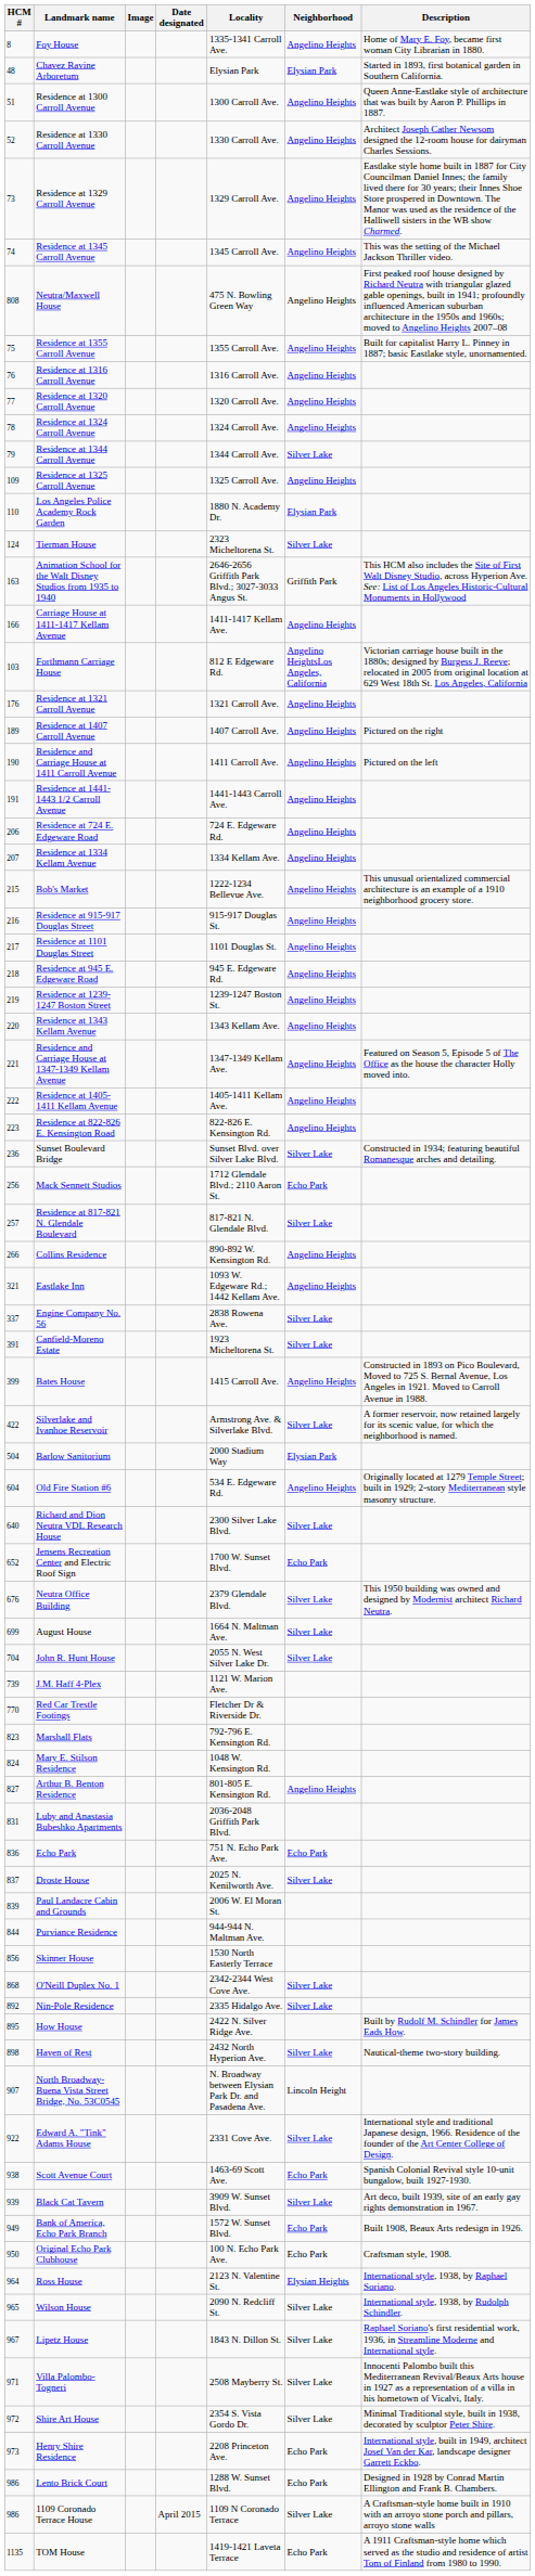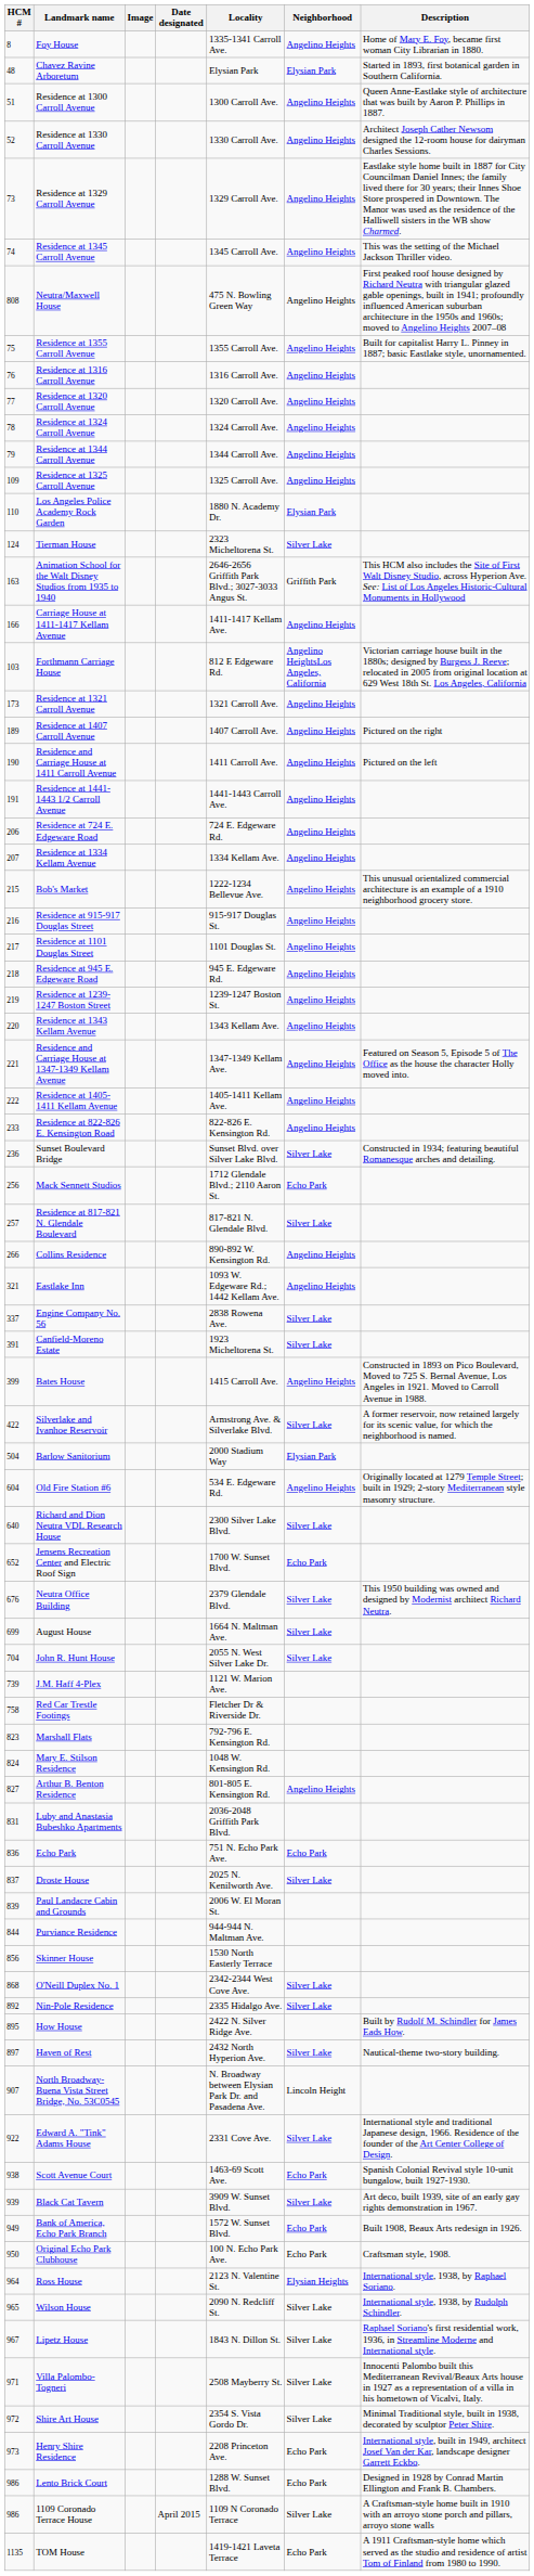 <table class="wikitable sortable" style="width:98%">
 <tr>
 <th class="unsortable" ><strong>HCM #</strong></th>
 <th><strong>Landmark name</strong></th>
 <th class="unsortable" ><strong>Image</strong></th>
 <th><strong>Date designated</strong></th>
 <th><strong>Locality</strong></th>
 <th><strong>Neighborhood</strong></th>
 <th class="unsortable" ><strong>Description</strong></th>
 </tr>
 <tr>
 <td><small>8</small></td>
 <td><a href='#'>Foy House</a></td>
 <td></td>
 <td></td>
 <td>1335-1341 Carroll Ave.<br><small></small></td>
 <td><a href='#'>Angelino Heights</a></td>
 <td>Home of <a href='#'>Mary E. Foy</a>, became first woman City Librarian in 1880.</td>
 </tr>
 <tr>
 <td><small>48</small></td>
 <td><a href='#'>Chavez Ravine Arboretum</a></td>
 <td></td>
 <td></td>
 <td>Elysian Park</td>
 <td><a href='#'>Elysian Park</a></td>
 <td>Started in 1893, first botanical garden in Southern California.</td>
 </tr>
 <tr>
 <td><small>51</small></td>
 <td>Residence at 1300 <a href='#'>Carroll Avenue</a></td>
 <td></td>
 <td></td>
 <td>1300 Carroll Ave.<br><small></small></td>
 <td><a href='#'>Angelino Heights</a></td>
 <td>Queen Anne-Eastlake style of architecture that was built by Aaron P. Phillips in 1887.</td>
 </tr>
 <tr>
 <td><small>52</small></td>
 <td>Residence at 1330 <a href='#'>Carroll Avenue</a></td>
 <td></td>
 <td></td>
 <td>1330 Carroll Ave.<br><small></small></td>
 <td><a href='#'>Angelino Heights</a></td>
 <td>Architect <a href='#'>Joseph Cather Newsom</a> designed the 12-room house for dairyman Charles Sessions.</td>
 </tr>
 <tr>
 <td><small>73</small></td>
 <td>Residence at 1329 <a href='#'>Carroll Avenue</a></td>
 <td></td>
 <td></td>
 <td>1329 Carroll Ave.</td>
 <td><a href='#'>Angelino Heights</a></td>
 <td>Eastlake style home built in 1887 for City Councilman Daniel Innes; the family lived there for 30 years; their Innes Shoe Store prospered in Downtown. The Manor was used as the residence of the Halliwell sisters in the WB show <em><a href='#'>Charmed</a></em>.</td>
 </tr>
 <tr>
 <td><small>74</small></td>
 <td><a href='#'>Residence at 1345 Carroll Avenue</a></td>
 <td></td>
 <td></td>
 <td>1345 Carroll Ave.<br><small></small></td>
 <td><a href='#'>Angelino Heights</a></td>
 <td>This was the setting of the Michael Jackson Thriller video.</td>
 </tr>
 <tr>
 <td><small>808</small></td>
 <td><a href='#'>Neutra/Maxwell House</a></td>
 <td></td>
 <td></td>
 <td>475 N. Bowling Green Way<br><small></small></td>
 <td>Angelino Heights</td>
 <td>First peaked roof house designed by <a href='#'>Richard Neutra</a> with triangular glazed gable openings, built in 1941; profoundly influenced American suburban architecture in the 1950s and 1960s; moved to <a href='#'>Angelino Heights</a> 2007–08</td>
 </tr>
 <tr>
 <td><small>75</small></td>
 <td><a href='#'>Residence at 1355 Carroll Avenue</a></td>
 <td></td>
 <td></td>
 <td>1355 Carroll Ave.<br><small></small></td>
 <td><a href='#'>Angelino Heights</a></td>
 <td>Built for capitalist Harry L. Pinney in 1887; basic Eastlake style, unornamented.</td>
 </tr>
 <tr>
 <td><small>76</small></td>
 <td><a href='#'>Residence at 1316 Carroll Avenue</a></td>
 <td></td>
 <td></td>
 <td>1316 Carroll Ave.<br><small></small></td>
 <td><a href='#'>Angelino Heights</a></td>
 <td></td>
 </tr>
 <tr>
 <td><small>77</small></td>
 <td><a href='#'>Residence at 1320 Carroll Avenue</a></td>
 <td></td>
 <td></td>
 <td>1320 Carroll Ave.<br><small></small></td>
 <td><a href='#'>Angelino Heights</a></td>
 <td></td>
 </tr>
 <tr>
 <td><small>78</small></td>
 <td><a href='#'>Residence at 1324 Carroll Avenue</a></td>
 <td></td>
 <td></td>
 <td>1324 Carroll Ave.<br><small></small></td>
 <td><a href='#'>Angelino Heights</a></td>
 <td></td>
 </tr>
 <tr>
 <td><small>79</small></td>
 <td><a href='#'>Residence at 1344 Carroll Avenue</a></td>
 <td></td>
 <td></td>
 <td>1344 Carroll Ave.<br><small></small></td>
-<td><a href='#'>Silver Lake</a></td>
+<td><a href='#'>Angelino Heights</a></td>
 <td></td>
 </tr>
 <tr>
 <td><small>109</small></td>
 <td><a href='#'>Residence at 1325 Carroll Avenue</a></td>
 <td></td>
 <td></td>
 <td>1325 Carroll Ave.<br><small></small></td>
 <td><a href='#'>Angelino Heights</a></td>
 <td></td>
 </tr>
 <tr>
 <td><small>110</small></td>
 <td><a href='#'>Los Angeles Police Academy Rock Garden</a></td>
 <td></td>
 <td></td>
 <td>1880 N. Academy Dr.<br><small></small></td>
 <td><a href='#'>Elysian Park</a></td>
 <td></td>
 </tr>
 <tr>
 <td><small>124</small></td>
 <td><a href='#'>Tierman House</a></td>
 <td></td>
 <td></td>
 <td>2323 Micheltorena St.<br><small></small></td>
 <td><a href='#'>Silver Lake</a></td>
 <td></td>
 </tr>
 <tr>
 <td><small>163</small></td>
 <td><a href='#'>Animation School for the Walt Disney Studios from 1935 to 1940</a></td>
 <td></td>
 <td></td>
 <td>2646-2656 Griffith Park Blvd.; 3027-3033 Angus St.<br><small></small></td>
 <td>Griffith Park</td>
 <td>This HCM also includes the <a href='#'>Site of First Walt Disney Studio</a>, across Hyperion Ave. <em>See:</em> <a href='#'>List of Los Angeles Historic-Cultural Monuments in Hollywood</a></td>
 </tr>
 <tr>
 <td><small>166</small></td>
 <td><a href='#'>Carriage House at 1411-1417 Kellam Avenue</a></td>
 <td></td>
 <td></td>
 <td>1411-1417 Kellam Ave.<br><small></small></td>
 <td><a href='#'>Angelino Heights</a></td>
 </tr>
 <tr>
 <td><small>103</small></td>
 <td><a href='#'>Forthmann Carriage House</a></td>
 <td></td>
 <td></td>
 <td>812 E Edgeware Rd.<br><small></small></td>
 <td><a href='#'>Angelino Heights</a><a href='#'>Los Angeles, California</a></td>
 <td>Victorian carriage house built in the 1880s; designed by <a href='#'>Burgess J. Reeve</a>; relocated in 2005 from original location at 629 West 18th St. <a href='#'>Los Angeles, California</a></td>
 </tr>
 <tr>
-<td><small>176</small></td>
+<td><small>173</small></td>
 <td><a href='#'>Residence at 1321 Carroll Avenue</a></td>
 <td></td>
 <td></td>
 <td>1321 Carroll Ave.<br><small></small></td>
 <td><a href='#'>Angelino Heights</a></td>
 <td></td>
 </tr>
 <tr>
 <td><small>189</small></td>
 <td><a href='#'>Residence at 1407 Carroll Avenue</a></td>
 <td></td>
 <td></td>
 <td>1407 Carroll Ave.<br><small></small></td>
 <td><a href='#'>Angelino Heights</a></td>
 <td>Pictured on the right</td>
 </tr>
 <tr>
 <td><small>190</small></td>
 <td><a href='#'>Residence and Carriage House at 1411 Carroll Avenue</a></td>
 <td></td>
 <td></td>
 <td>1411 Carroll Ave.<br><small></small></td>
 <td><a href='#'>Angelino Heights</a></td>
 <td>Pictured on the left</td>
 </tr>
 <tr>
 <td><small>191</small></td>
 <td><a href='#'>Residence at 1441-1443 1/2 Carroll Avenue</a></td>
 <td></td>
 <td></td>
 <td>1441-1443 Carroll Ave.<br><small></small></td>
 <td><a href='#'>Angelino Heights</a></td>
 <td></td>
 </tr>
 <tr>
 <td><small>206</small></td>
 <td><a href='#'>Residence at 724 E. Edgeware Road</a></td>
 <td></td>
 <td></td>
 <td>724 E. Edgeware Rd.<br><small></small></td>
 <td><a href='#'>Angelino Heights</a></td>
 <td></td>
 </tr>
 <tr>
 <td><small>207</small></td>
 <td><a href='#'>Residence at 1334 Kellam Avenue</a></td>
 <td></td>
 <td></td>
 <td>1334 Kellam Ave.<br><small></small></td>
 <td><a href='#'>Angelino Heights</a></td>
 <td></td>
 </tr>
 <tr>
 <td><small>215</small></td>
 <td><a href='#'>Bob's Market</a></td>
 <td></td>
 <td></td>
 <td>1222-1234 Bellevue Ave.<br><small></small></td>
 <td><a href='#'>Angelino Heights</a></td>
 <td>This unusual orientalized commercial architecture is an example of a 1910 neighborhood grocery store.</td>
 </tr>
 <tr>
 <td><small>216</small></td>
 <td><a href='#'>Residence at 915-917 Douglas Street</a></td>
 <td></td>
 <td></td>
 <td>915-917 Douglas St.<br><small></small></td>
 <td><a href='#'>Angelino Heights</a></td>
 <td></td>
 </tr>
 <tr>
 <td><small>217</small></td>
 <td><a href='#'>Residence at 1101 Douglas Street</a></td>
 <td></td>
 <td></td>
 <td>1101 Douglas St.<br><small></small></td>
 <td><a href='#'>Angelino Heights</a></td>
 <td></td>
 </tr>
 <tr>
 <td><small>218</small></td>
 <td><a href='#'>Residence at 945 E. Edgeware Road</a></td>
 <td></td>
 <td></td>
 <td>945 E. Edgeware Rd.<br><small></small></td>
 <td><a href='#'>Angelino Heights</a></td>
 <td></td>
 </tr>
 <tr>
 <td><small>219</small></td>
 <td><a href='#'>Residence at 1239-1247 Boston Street</a></td>
 <td></td>
 <td></td>
 <td>1239-1247 Boston St.<br><small></small></td>
 <td><a href='#'>Angelino Heights</a></td>
 <td></td>
 </tr>
 <tr>
 <td><small>220</small></td>
 <td><a href='#'>Residence at 1343 Kellam Avenue</a></td>
 <td></td>
 <td></td>
 <td>1343 Kellam Ave.<br><small></small></td>
 <td><a href='#'>Angelino Heights</a></td>
 <td></td>
 </tr>
 <tr>
 <td><small>221</small></td>
 <td><a href='#'>Residence and Carriage House at 1347-1349 Kellam Avenue</a></td>
 <td></td>
 <td></td>
 <td>1347-1349 Kellam Ave.<br><small></small></td>
 <td><a href='#'>Angelino Heights</a></td>
 <td>Featured on Season 5, Episode 5 of <a href='#'>The Office</a> as the house the character Holly moved into.</td>
 </tr>
 <tr>
 <td><small>222</small></td>
 <td><a href='#'>Residence at 1405-1411 Kellam Avenue</a></td>
 <td></td>
 <td></td>
 <td>1405-1411 Kellam Ave.<br><small></small></td>
 <td><a href='#'>Angelino Heights</a></td>
 <td></td>
 </tr>
 <tr>
-<td><small>223</small></td>
+<td><small>233</small></td>
 <td><a href='#'>Residence at 822-826 E. Kensington Road</a></td>
 <td></td>
 <td></td>
 <td>822-826 E. Kensington Rd.<br><small></small></td>
 <td><a href='#'>Angelino Heights</a></td>
 <td></td>
 </tr>
 <tr>
 <td><small>236</small></td>
 <td>Sunset Boulevard Bridge</td>
 <td></td>
 <td></td>
 <td>Sunset Blvd. over Silver Lake Blvd.</td>
 <td><a href='#'>Silver Lake</a></td>
 <td>Constructed in 1934; featuring beautiful <a href='#'>Romanesque</a> arches and detailing.</td>
 </tr>
 <tr>
 <td><small>256</small></td>
 <td><a href='#'>Mack Sennett Studios</a></td>
 <td></td>
 <td></td>
 <td>1712 Glendale Blvd.; 2110 Aaron St.<br><small></small></td>
 <td><a href='#'>Echo Park</a></td>
 <td></td>
 </tr>
 <tr>
 <td><small>257</small></td>
 <td><a href='#'>Residence at 817-821 N. Glendale Boulevard</a></td>
 <td></td>
 <td></td>
 <td>817-821 N. Glendale Blvd.<br><small></small></td>
 <td><a href='#'>Silver Lake</a></td>
 <td></td>
 </tr>
 <tr>
 <td><small>266</small></td>
 <td><a href='#'>Collins Residence</a></td>
 <td></td>
 <td></td>
 <td>890-892 W. Kensington Rd.<br><small></small></td>
 <td><a href='#'>Angelino Heights</a></td>
 <td></td>
 </tr>
 <tr>
 <td><small>321</small></td>
 <td><a href='#'>Eastlake Inn</a></td>
 <td></td>
 <td></td>
 <td>1093 W. Edgeware Rd.; 1442 Kellam Ave.<br><small></small></td>
 <td><a href='#'>Angelino Heights</a></td>
 <td></td>
 </tr>
 <tr>
 <td><small>337</small></td>
 <td><a href='#'>Engine Company No. 56</a></td>
 <td></td>
 <td></td>
 <td>2838 Rowena Ave.<br><small></small></td>
 <td><a href='#'>Silver Lake</a></td>
 <td></td>
 </tr>
 <tr>
 <td><small>391</small></td>
 <td><a href='#'>Canfield-Moreno Estate</a></td>
 <td></td>
 <td></td>
 <td>1923 Micheltorena St.<br><small></small></td>
 <td><a href='#'>Silver Lake</a></td>
 <td></td>
 </tr>
 <tr>
 <td><small>399</small></td>
 <td><a href='#'>Bates House</a></td>
 <td></td>
 <td></td>
 <td>1415 Carroll Ave.<br><small></small></td>
 <td><a href='#'>Angelino Heights</a></td>
 <td>Constructed in 1893 on Pico Boulevard, Moved to 725 S. Bernal Avenue, Los Angeles in 1921. Moved to Carroll Avenue in 1988.</td>
 </tr>
 <tr>
 <td><small>422</small></td>
 <td><a href='#'>Silverlake and Ivanhoe Reservoir</a></td>
 <td></td>
 <td></td>
 <td>Armstrong Ave. & Silverlake Blvd.<br><small></small></td>
 <td><a href='#'>Silver Lake</a></td>
 <td>A former reservoir, now retained largely for its scenic value, for which the neighborhood is named.</td>
 </tr>
 <tr>
 <td><small>504</small></td>
 <td><a href='#'>Barlow Sanitorium</a></td>
 <td></td>
 <td></td>
 <td>2000 Stadium Way<br><small></small></td>
 <td><a href='#'>Elysian Park</a></td>
 <td></td>
 </tr>
 <tr>
 <td><small>604</small></td>
 <td><a href='#'>Old Fire Station #6</a></td>
 <td></td>
 <td></td>
 <td>534 E. Edgeware Rd.<br><small></small></td>
 <td><a href='#'>Angelino Heights</a></td>
 <td>Originally located at 1279 <a href='#'>Temple Street</a>; built in 1929; 2-story <a href='#'>Mediterranean</a> style masonry structure.</td>
 </tr>
 <tr>
 <td><small>640</small></td>
 <td><a href='#'>Richard and Dion Neutra VDL Research House</a></td>
 <td></td>
 <td></td>
 <td>2300 Silver Lake Blvd.<br><small></small></td>
 <td><a href='#'>Silver Lake</a></td>
 <td></td>
 </tr>
 <tr>
 <td><small>652</small></td>
 <td><a href='#'>Jensens Recreation Center</a> and Electric Roof Sign</td>
 <td></td>
 <td></td>
 <td>1700 W. Sunset Blvd.<br><small></small></td>
 <td><a href='#'>Echo Park</a></td>
 <td></td>
 </tr>
 <tr>
 <td><small>676</small></td>
 <td><a href='#'>Neutra Office Building</a></td>
 <td></td>
 <td></td>
 <td>2379 Glendale Blvd.<br><small></small></td>
 <td><a href='#'>Silver Lake</a></td>
 <td>This 1950 building was owned and designed by <a href='#'>Modernist</a> architect <a href='#'>Richard Neutra</a>.</td>
 </tr>
 <tr>
 <td><small>699</small></td>
 <td>August House</td>
 <td></td>
 <td></td>
 <td>1664 N. Maltman Ave.<br><small></small></td>
 <td><a href='#'>Silver Lake</a></td>
 <td></td>
 </tr>
 <tr>
 <td><small>704</small></td>
 <td><a href='#'>John R. Hunt House</a></td>
 <td></td>
 <td></td>
 <td>2055 N. West Silver Lake Dr.<br><small></small></td>
 <td><a href='#'>Silver Lake</a></td>
 <td></td>
 </tr>
 <tr>
 <td><small>739</small></td>
 <td><a href='#'>J.M. Haff 4-Plex</a></td>
 <td></td>
 <td></td>
 <td>1121 W. Marion Ave.<br><small></small></td>
 <td></td>
 <td></td>
 </tr>
 <tr>
-<td><small>770</small></td>
+<td><small>758</small></td>
 <td><a href='#'>Red Car Trestle Footings</a></td>
 <td></td>
 <td></td>
 <td>Fletcher Dr & Riverside Dr.</td>
 <td></td>
 <td></td>
 </tr>
 <tr>
 <td><small>823</small></td>
 <td><a href='#'>Marshall Flats</a></td>
 <td></td>
 <td></td>
 <td>792-796 E. Kensington Rd.<br><small></small></td>
 <td></td>
 <td></td>
 </tr>
 <tr>
 <td><small>824</small></td>
 <td><a href='#'>Mary E. Stilson Residence</a></td>
 <td></td>
 <td></td>
 <td>1048 W. Kensington Rd.<br><small></small></td>
 <td></td>
 <td></td>
 </tr>
 <tr>
 <td><small>827</small></td>
 <td><a href='#'>Arthur B. Benton Residence</a></td>
 <td></td>
 <td></td>
 <td>801-805 E. Kensington Rd.<br><small></small></td>
 <td><a href='#'>Angelino Heights</a></td>
 <td></td>
 </tr>
 <tr>
 <td><small>831</small></td>
 <td><a href='#'>Luby and Anastasia Bubeshko Apartments</a></td>
 <td></td>
 <td></td>
 <td>2036-2048 Griffith Park Blvd.<br><small></small></td>
 <td></td>
 <td></td>
 </tr>
 <tr>
 <td><small>836</small></td>
 <td><a href='#'>Echo Park</a></td>
 <td></td>
 <td></td>
 <td>751 N. Echo Park Ave.<br><small></small></td>
 <td><a href='#'>Echo Park</a></td>
 <td></td>
 </tr>
 <tr>
 <td><small>837</small></td>
 <td><a href='#'>Droste House</a></td>
 <td></td>
 <td></td>
 <td>2025 N. Kenilworth Ave.<br><small></small></td>
 <td><a href='#'>Silver Lake</a></td>
 <td></td>
 </tr>
 <tr>
 <td><small>839</small></td>
 <td><a href='#'>Paul Landacre Cabin and Grounds</a></td>
 <td></td>
 <td></td>
 <td>2006 W. El Moran St.<br><small></small></td>
 <td></td>
 <td></td>
 </tr>
 <tr>
 <td><small>844</small></td>
 <td><a href='#'>Purviance Residence</a></td>
 <td></td>
 <td></td>
 <td>944-944 N. Maltman Ave.<br><small></small></td>
 <td></td>
 <td></td>
 </tr>
 <tr>
 <td><small>856</small></td>
 <td><a href='#'>Skinner House</a></td>
 <td></td>
 <td></td>
 <td>1530 North Easterly Terrace<br><small></small></td>
 <td></td>
 <td></td>
 </tr>
 <tr>
 <td><small>868</small></td>
 <td><a href='#'>O'Neill Duplex No. 1</a></td>
 <td></td>
 <td></td>
 <td>2342-2344 West Cove Ave.<br><small></small></td>
 <td><a href='#'>Silver Lake</a></td>
 <td></td>
 </tr>
 <tr>
 <td><small>892</small></td>
 <td><a href='#'>Nin-Pole Residence</a></td>
 <td></td>
 <td></td>
 <td>2335 Hidalgo Ave.<br><small></small></td>
 <td><a href='#'>Silver Lake</a></td>
 <td></td>
 </tr>
 <tr>
 <td><small>895</small></td>
 <td><a href='#'>How House</a></td>
 <td></td>
 <td></td>
 <td>2422 N. Silver Ridge Ave.<br><small></small></td>
 <td></td>
 <td>Built by <a href='#'>Rudolf M. Schindler</a> for <a href='#'>James Eads How</a>.</td>
 </tr>
 <tr>
-<td><small>898</small></td>
+<td><small>897</small></td>
 <td><a href='#'>Haven of Rest</a></td>
 <td></td>
 <td></td>
 <td>2432 North Hyperion Ave.<br><small></small></td>
 <td><a href='#'>Silver Lake</a></td>
 <td>Nautical-theme two-story building.</td>
 </tr>
 <tr>
 <td><small>907</small></td>
 <td><a href='#'>North Broadway-Buena Vista Street Bridge, No. 53C0545</a></td>
 <td></td>
 <td></td>
 <td>N. Broadway between Elysian Park Dr. and Pasadena Ave.</td>
 <td>Lincoln Height</td>
 <td></td>
 </tr>
 <tr>
 <td><small>922</small></td>
 <td><a href='#'>Edward A. "Tink" Adams House</a></td>
 <td></td>
 <td></td>
 <td>2331 Cove Ave.<br><small></small></td>
 <td><a href='#'>Silver Lake</a></td>
 <td>International style and traditional Japanese design, 1966. Residence of the founder of the <a href='#'>Art Center College of Design</a>.</td>
 </tr>
 <tr>
 <td><small>938</small></td>
 <td><a href='#'>Scott Avenue Court</a></td>
 <td></td>
 <td></td>
 <td>1463-69 Scott Ave.<br><small></small></td>
 <td><a href='#'>Echo Park</a></td>
 <td>Spanish Colonial Revival style 10-unit bungalow, built 1927-1930.</td>
 </tr>
 <tr>
 <td><small>939</small></td>
 <td><a href='#'>Black Cat Tavern</a></td>
 <td></td>
 <td></td>
 <td>3909 W. Sunset Blvd.<br><small></small></td>
 <td><a href='#'>Silver Lake</a></td>
 <td>Art deco, built 1939, site of an early gay rights demonstration in 1967.</td>
 </tr>
 <tr>
 <td><small>949</small></td>
 <td><a href='#'>Bank of America, Echo Park Branch</a></td>
 <td></td>
 <td></td>
 <td>1572 W. Sunset Blvd.<br><small></small></td>
 <td><a href='#'>Echo Park</a></td>
 <td>Built 1908, Beaux Arts redesign in 1926.</td>
 </tr>
 <tr>
 <td><small>950</small></td>
 <td><a href='#'>Original Echo Park Clubhouse</a></td>
 <td></td>
 <td></td>
 <td>100 N. Echo Park Ave.</td>
 <td>Echo Park</td>
 <td>Craftsman style, 1908.</td>
 </tr>
 <tr>
 <td><small>964</small></td>
 <td><a href='#'>Ross House</a></td>
 <td></td>
 <td></td>
 <td>2123 N. Valentine St.<br><small></small></td>
 <td><a href='#'>Elysian Heights</a></td>
 <td><a href='#'>International style</a>, 1938, by <a href='#'>Raphael Soriano</a>.</td>
 </tr>
 <tr>
 <td><small>965</small></td>
 <td><a href='#'>Wilson House</a></td>
 <td></td>
 <td></td>
 <td>2090 N. Redcliff St.<br><small></small></td>
 <td>Silver Lake</td>
 <td><a href='#'>International style</a>, 1938, by <a href='#'>Rudolph Schindler</a>.</td>
 </tr>
 <tr>
 <td><small>967</small></td>
 <td><a href='#'>Lipetz House</a></td>
 <td></td>
 <td></td>
 <td>1843 N. Dillon St.<br><small></small></td>
 <td>Silver Lake</td>
 <td><a href='#'>Raphael Soriano</a>'s first residential work, 1936, in <a href='#'>Streamline Moderne</a> and <a href='#'>International style</a>.</td>
 </tr>
 <tr>
 <td><small>971</small></td>
 <td><a href='#'>Villa Palombo-Togneri</a></td>
 <td></td>
 <td></td>
 <td>2508 Mayberry St.<br><small></small></td>
 <td>Silver Lake</td>
 <td>Innocenti Palombo built this Mediterranean Revival/Beaux Arts house in 1927 as a representation of a villa in his hometown of Vicalvi, Italy.</td>
 </tr>
 <tr>
 <td><small>972</small></td>
 <td><a href='#'>Shire Art House</a></td>
 <td></td>
 <td></td>
 <td>2354 S. Vista Gordo Dr.<br><small></small></td>
 <td>Silver Lake</td>
 <td>Minimal Traditional style, built in 1938, decorated by sculptor <a href='#'>Peter Shire</a>.</td>
 </tr>
 <tr>
 <td><small>973</small></td>
 <td><a href='#'>Henry Shire Residence</a></td>
 <td></td>
 <td></td>
 <td>2208 Princeton Ave.<br><small></small></td>
 <td>Echo Park</td>
 <td><a href='#'>International style</a>, built in 1949, architect <a href='#'>Josef Van der Kar</a>, landscape designer <a href='#'>Garrett Eckbo</a>.</td>
 </tr>
 <tr>
 <td><small>986</small></td>
 <td><a href='#'>Lento Brick Court</a></td>
 <td></td>
 <td></td>
 <td>1288 W. Sunset Blvd.<br><small></small></td>
 <td>Echo Park</td>
 <td>Designed in 1928 by Conrad Martin Ellington and Frank B. Chambers.</td>
 </tr>
 <tr>
 <td><small>986</small></td>
 <td>1109 Coronado Terrace House</td>
 <td></td>
 <td>April 2015</td>
 <td>1109 N Coronado Terrace</td>
 <td>Silver Lake</td>
 <td>A Craftsman-style home built in 1910 with an arroyo stone porch and pillars, arroyo stone walls</td>
 </tr>
 <tr>
 <td><small>1135</small></td>
 <td>TOM House</td>
 <td></td>
 <td></td>
 <td>1419-1421 Laveta Terrace<br><small></small></td>
 <td>Echo Park</td>
 <td>A 1911 Craftsman-style home which served as the studio and residence of artist <a href='#'>Tom of Finland</a> from 1980 to 1990.</td>
 </tr>
 </table>
